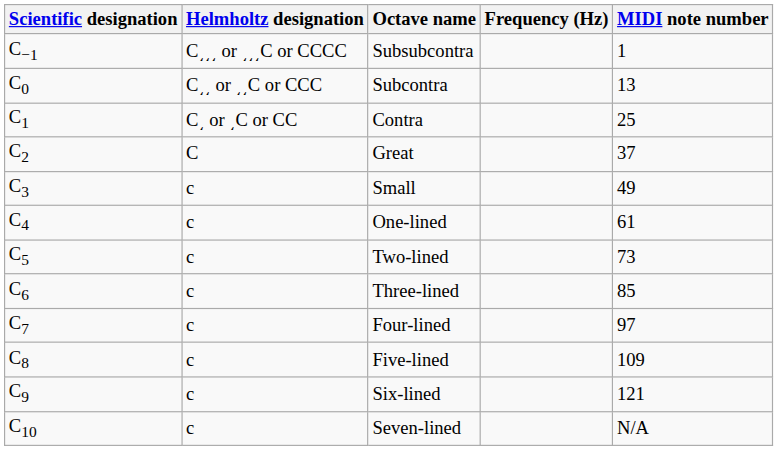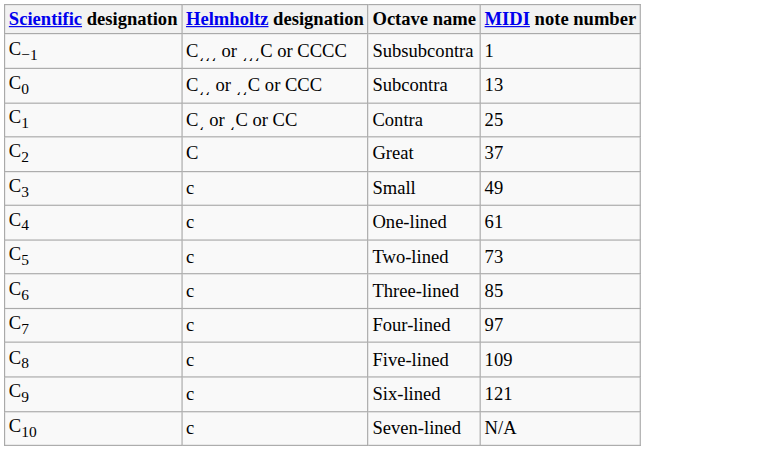 <table class="wikitable">
 <tr>
 <th><a href='#'>Scientific</a> designation</th>
 <th><a href='#'>Helmholtz</a> designation</th>
 <th>Octave name</th>
-<th>Frequency (Hz)</th>
 <th><a href='#'>MIDI</a> note  number</th>
 </tr>
 <tr>
 <td>C<sub>−1</sub></td>
 <td>C͵͵͵ or ͵͵͵C or CCCC</td>
 <td>Subsubcontra</td>
-<td align="right"></td>
 <td>1</td>
 </tr>
 <tr>
 <td>C<sub>0</sub></td>
 <td>C͵͵ or ͵͵C or CCC</td>
 <td>Subcontra</td>
-<td align="right"></td>
 <td>13</td>
 </tr>
 <tr>
 <td>C<sub>1</sub></td>
 <td>C͵ or ͵C or CC</td>
 <td>Contra</td>
-<td align="right"></td>
 <td>25</td>
 </tr>
 <tr>
 <td>C<sub>2</sub></td>
 <td>C</td>
 <td>Great</td>
-<td align="right"></td>
 <td>37</td>
 </tr>
 <tr>
 <td>C<sub>3</sub></td>
 <td>c</td>
 <td>Small</td>
-<td align="right"></td>
 <td>49</td>
 </tr>
 <tr>
 <td>C<sub>4</sub></td>
 <td>c</td>
 <td>One-lined</td>
-<td align="right"></td>
 <td>61</td>
 </tr>
 <tr>
 <td>C<sub>5</sub></td>
 <td>c</td>
 <td>Two-lined</td>
-<td align="right"></td>
 <td>73</td>
 </tr>
 <tr>
 <td>C<sub>6</sub></td>
 <td>c</td>
 <td>Three-lined</td>
-<td align="right"></td>
 <td>85</td>
 </tr>
 <tr>
 <td>C<sub>7</sub></td>
 <td>c</td>
 <td>Four-lined</td>
-<td align="right"></td>
 <td>97</td>
 </tr>
 <tr>
 <td>C<sub>8</sub></td>
 <td>c</td>
 <td>Five-lined</td>
-<td align="right"></td>
 <td>109</td>
 </tr>
 <tr>
 <td>C<sub>9</sub></td>
 <td>c</td>
 <td>Six-lined</td>
-<td align="right"></td>
 <td>121</td>
 </tr>
 <tr>
 <td>C<sub>10</sub></td>
 <td>c</td>
 <td>Seven-lined</td>
-<td align="right"></td>
 <td>N/A</td>
 </tr>
 </table>
